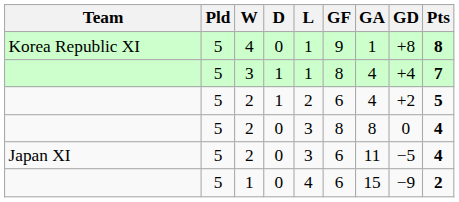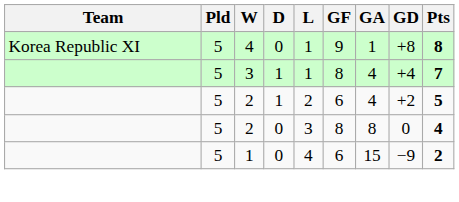 <table class="wikitable" style="text-align: center;">
 <tr>
 <th width=175>Team</th>
 <th width=20>Pld</th>
 <th width=20>W</th>
 <th width=20>D</th>
 <th width=20>L</th>
 <th width=20>GF</th>
 <th width=20>GA</th>
 <th width=20>GD</th>
 <th width=20>Pts</th>
 </tr>
 <tr bgcolor=ccffcc>
 <td style="text-align:left;"> Korea Republic XI</td>
 <td>5</td>
 <td>4</td>
 <td>0</td>
 <td>1</td>
 <td>9</td>
 <td>1</td>
 <td>+8</td>
 <td><strong>8</strong></td>
 </tr>
 <tr bgcolor=ccffcc>
 <td style="text-align:left;"></td>
 <td>5</td>
 <td>3</td>
 <td>1</td>
 <td>1</td>
 <td>8</td>
 <td>4</td>
 <td>+4</td>
 <td><strong>7</strong></td>
 </tr>
 <tr>
 <td style="text-align:left;"></td>
 <td>5</td>
 <td>2</td>
 <td>1</td>
 <td>2</td>
 <td>6</td>
 <td>4</td>
 <td>+2</td>
 <td><strong>5</strong></td>
 </tr>
 <tr>
 <td style="text-align:left;"></td>
 <td>5</td>
 <td>2</td>
 <td>0</td>
 <td>3</td>
 <td>8</td>
 <td>8</td>
 <td>0</td>
 <td><strong>4</strong></td>
 </tr>
 <tr>
-<td style="text-align:left;"> Japan XI</td>
-<td>5</td>
-<td>2</td>
-<td>0</td>
-<td>3</td>
-<td>6</td>
-<td>11</td>
-<td>−5</td>
-<td><strong>4</strong></td>
-</tr>
-<tr>
 <td style="text-align:left;"></td>
 <td>5</td>
 <td>1</td>
 <td>0</td>
 <td>4</td>
 <td>6</td>
 <td>15</td>
 <td>−9</td>
 <td><strong>2</strong></td>
 </tr>
 </table>
